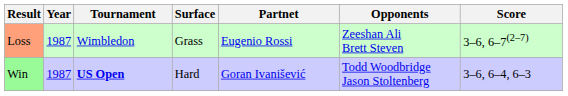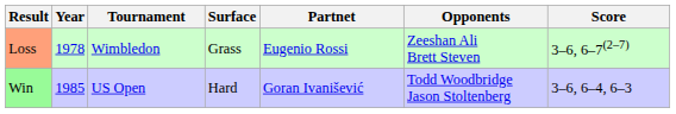 <table class="sortable wikitable">
 <tr>
 <th style="width:40px;">Result</th>
 <th style="width:30px;">Year</th>
 <th style="width:120px;">Tournament</th>
 <th style="width:50px;">Surface</th>
 <th style="width:150px;">Partnet</th>
 <th style="width:150px;">Opponents</th>
 <th style="width:125px;" class="unsortable">Score</th>
 </tr>
 <tr style="background:#ccffcc;">
 <td style="background:#ffa07a;">Loss</td>
-<td><a href='#'>1987</a></td>
+<td><a href='#'>1978</a></td>
 <td><a href='#'>Wimbledon</a></td>
 <td>Grass</td>
 <td> <a href='#'>Eugenio Rossi</a></td>
 <td> <a href='#'>Zeeshan Ali</a> <br>  <a href='#'>Brett Steven</a></td>
 <td>3–6, 6–7<sup>(2–7)</sup></td>
 </tr>
 <tr style="background:#ccccff;">
 <td style="background:#98fb98;">Win</td>
-<td><a href='#'>1987</a></td>
-<td><strong><a href='#'>US Open</a></strong></td>
+<td><a href='#'>1985</a></td>
+<td><a href='#'>US Open</a></td>
 <td>Hard</td>
 <td> <a href='#'>Goran Ivanišević</a></td>
 <td> <a href='#'>Todd Woodbridge</a> <br>  <a href='#'>Jason Stoltenberg</a></td>
 <td>3–6, 6–4, 6–3</td>
 </tr>
 </table>
